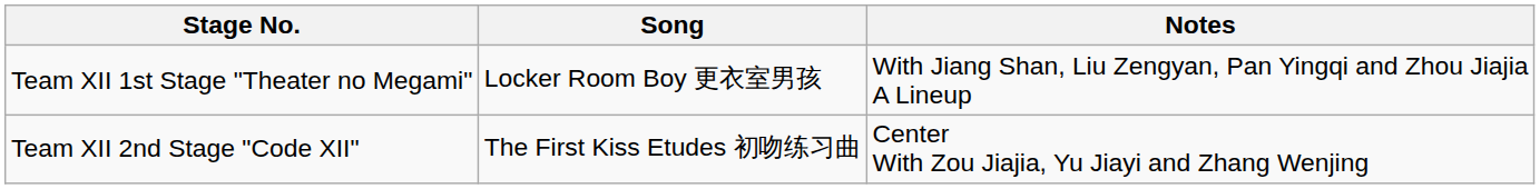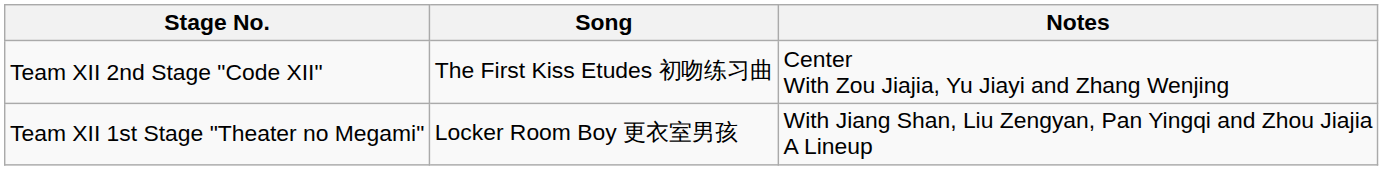 <table class="wikitable">
 <tr>
 <th>Stage No.</th>
 <th>Song</th>
 <th>Notes</th>
 </tr>
 <tr>
+<td>Team XII 2nd Stage "Code XII"</td>
+<td>The First Kiss Etudes 初吻练习曲</td>
+<td>Center <br> With Zou Jiajia, Yu Jiayi and Zhang Wenjing</td>
+</tr>
+<tr>
 <td>Team XII 1st Stage "Theater no Megami"</td>
 <td>Locker Room Boy 更衣室男孩</td>
 <td>With Jiang Shan, Liu Zengyan, Pan Yingqi and Zhou Jiajia <br> A Lineup</td>
 </tr>
-<tr>
-<td>Team XII 2nd Stage "Code XII"</td>
-<td>The First Kiss Etudes 初吻练习曲</td>
-<td>Center <br> With Zou Jiajia, Yu Jiayi and Zhang Wenjing</td>
-</tr>
 </table>
